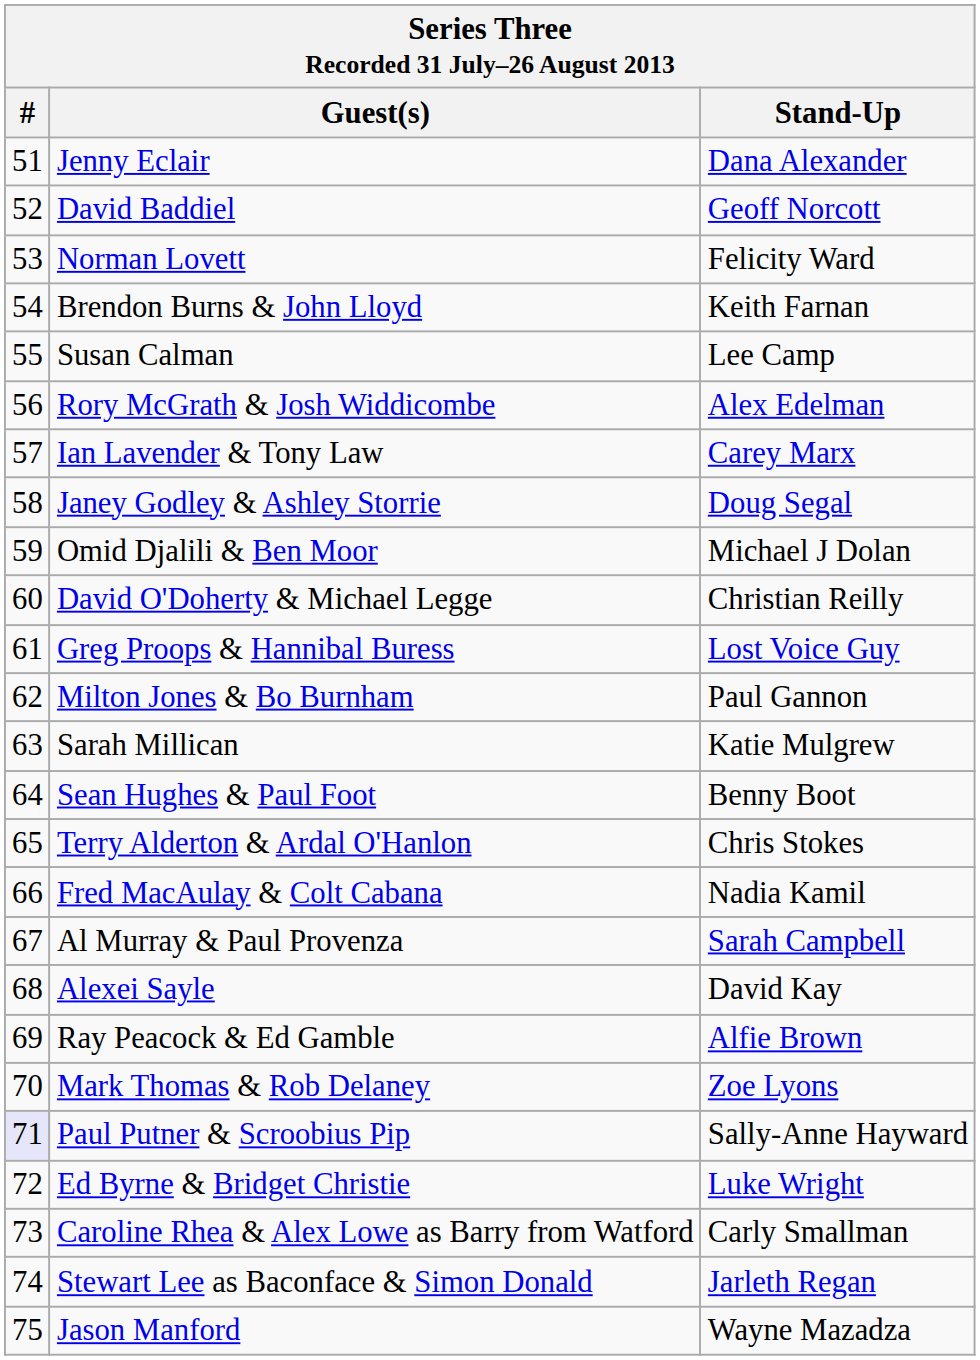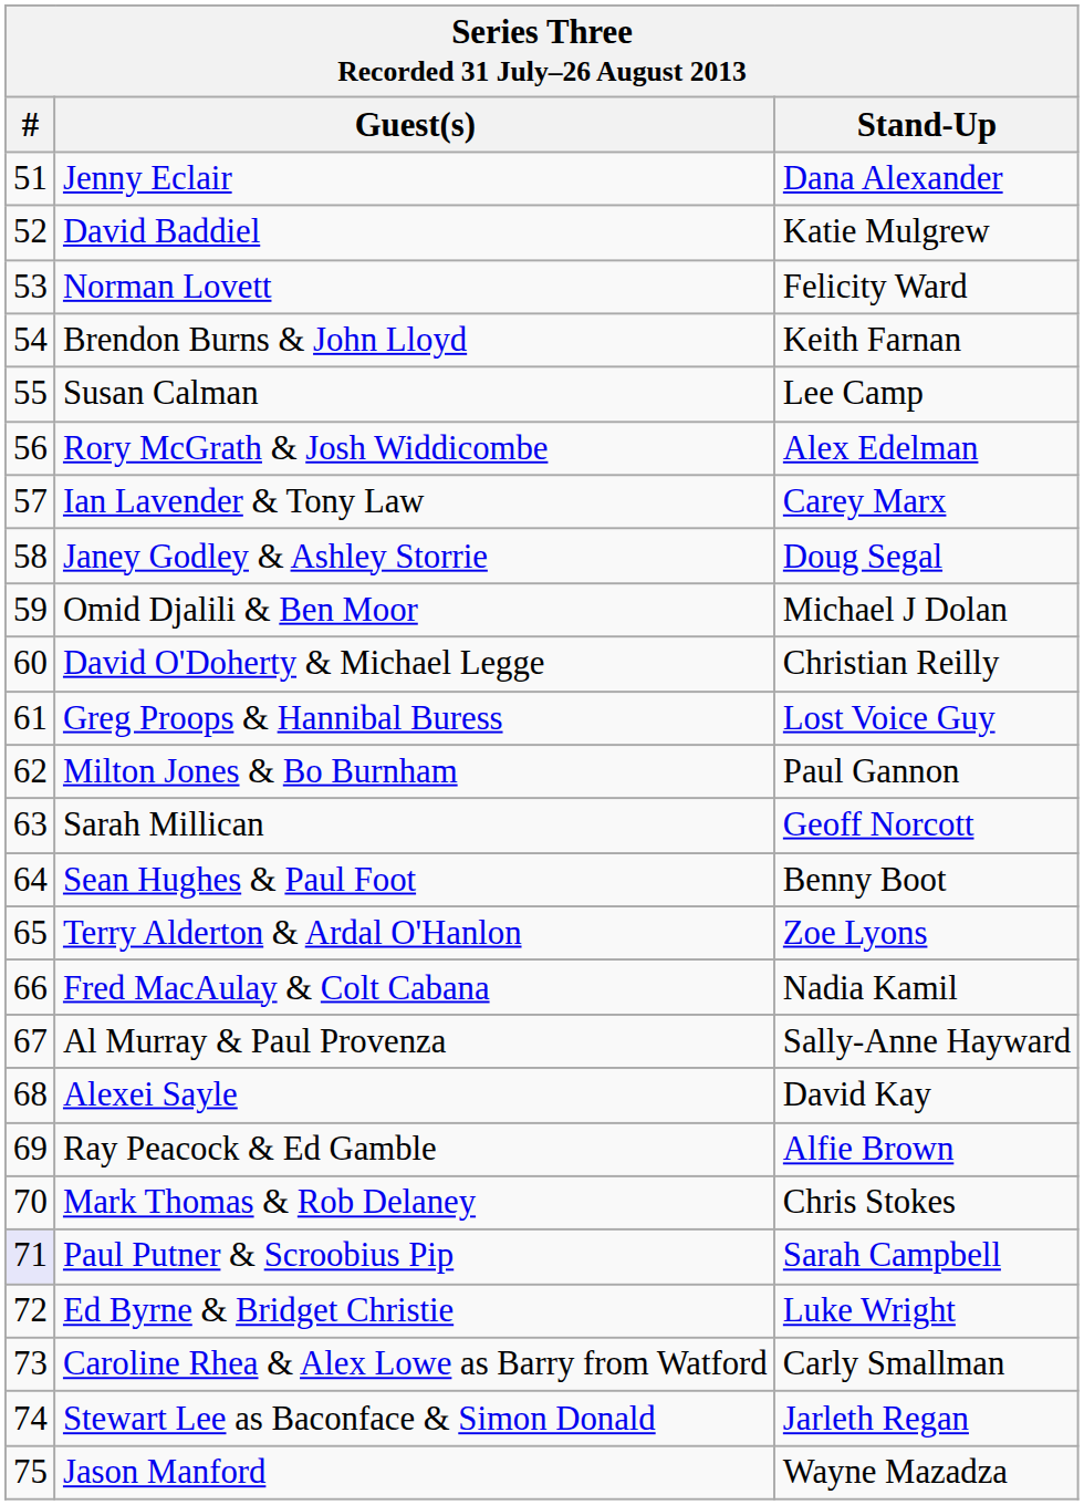 <table class="wikitable">
 <tr>
 <th colspan="3">Series Three<br><small>Recorded 31 July–26 August 2013</small></th>
 </tr>
 <tr>
 <th>#</th>
 <th>Guest(s)</th>
 <th>Stand-Up</th>
 </tr>
 <tr>
 <td>51</td>
 <td><a href='#'>Jenny Eclair</a></td>
 <td><a href='#'>Dana Alexander</a></td>
 </tr>
 <tr>
 <td>52</td>
 <td><a href='#'>David Baddiel</a></td>
-<td><a href='#'>Geoff Norcott</a></td>
+<td>Katie Mulgrew</td>
 </tr>
 <tr>
 <td>53</td>
 <td><a href='#'>Norman Lovett</a></td>
 <td>Felicity Ward</td>
 </tr>
 <tr>
 <td>54</td>
 <td>Brendon Burns & <a href='#'>John Lloyd</a></td>
 <td>Keith Farnan</td>
 </tr>
 <tr>
 <td>55</td>
 <td>Susan Calman</td>
 <td>Lee Camp</td>
 </tr>
 <tr>
 <td>56</td>
 <td><a href='#'>Rory McGrath</a> & <a href='#'>Josh Widdicombe</a></td>
 <td><a href='#'>Alex Edelman</a></td>
 </tr>
 <tr>
 <td>57</td>
 <td><a href='#'>Ian Lavender</a> & Tony Law</td>
 <td><a href='#'>Carey Marx</a></td>
 </tr>
 <tr>
 <td>58</td>
 <td><a href='#'>Janey Godley</a> & <a href='#'>Ashley Storrie</a></td>
 <td><a href='#'>Doug Segal</a></td>
 </tr>
 <tr>
 <td>59</td>
 <td>Omid Djalili & <a href='#'>Ben Moor</a></td>
 <td>Michael J Dolan</td>
 </tr>
 <tr>
 <td>60</td>
 <td><a href='#'>David O'Doherty</a> & Michael Legge</td>
 <td>Christian Reilly</td>
 </tr>
 <tr>
 <td>61</td>
 <td><a href='#'>Greg Proops</a> & <a href='#'>Hannibal Buress</a></td>
 <td><a href='#'>Lost Voice Guy</a></td>
 </tr>
 <tr>
 <td>62</td>
 <td><a href='#'>Milton Jones</a> & <a href='#'>Bo Burnham</a></td>
 <td>Paul Gannon</td>
 </tr>
 <tr>
 <td>63</td>
 <td>Sarah Millican</td>
-<td>Katie Mulgrew</td>
+<td><a href='#'>Geoff Norcott</a></td>
 </tr>
 <tr>
 <td>64</td>
 <td><a href='#'>Sean Hughes</a> & <a href='#'>Paul Foot</a></td>
 <td>Benny Boot</td>
 </tr>
 <tr>
 <td>65</td>
 <td><a href='#'>Terry Alderton</a> & <a href='#'>Ardal O'Hanlon</a></td>
-<td>Chris Stokes</td>
+<td><a href='#'>Zoe Lyons</a></td>
 </tr>
 <tr>
 <td>66</td>
 <td><a href='#'>Fred MacAulay</a> & <a href='#'>Colt Cabana</a></td>
 <td>Nadia Kamil</td>
 </tr>
 <tr>
 <td>67</td>
 <td>Al Murray & Paul Provenza</td>
-<td><a href='#'>Sarah Campbell</a></td>
+<td>Sally-Anne Hayward</td>
 </tr>
 <tr>
 <td>68</td>
 <td><a href='#'>Alexei Sayle</a></td>
 <td>David Kay</td>
 </tr>
 <tr>
 <td>69</td>
 <td>Ray Peacock & Ed Gamble</td>
 <td><a href='#'>Alfie Brown</a></td>
 </tr>
 <tr>
 <td>70</td>
 <td><a href='#'>Mark Thomas</a> & <a href='#'>Rob Delaney</a></td>
-<td><a href='#'>Zoe Lyons</a></td>
+<td>Chris Stokes</td>
 </tr>
 <tr>
 <td style="background: lavender;">71</td>
 <td><a href='#'>Paul Putner</a> & <a href='#'>Scroobius Pip</a></td>
-<td>Sally-Anne Hayward</td>
+<td><a href='#'>Sarah Campbell</a></td>
 </tr>
 <tr>
 <td>72</td>
 <td><a href='#'>Ed Byrne</a> & <a href='#'>Bridget Christie</a></td>
 <td><a href='#'>Luke Wright</a></td>
 </tr>
 <tr>
 <td>73</td>
 <td><a href='#'>Caroline Rhea</a> & <a href='#'>Alex Lowe</a> as Barry from Watford</td>
 <td>Carly Smallman</td>
 </tr>
 <tr>
 <td>74</td>
 <td><a href='#'>Stewart Lee</a> as Baconface & <a href='#'>Simon Donald</a></td>
 <td><a href='#'>Jarleth Regan</a></td>
 </tr>
 <tr>
 <td>75</td>
 <td><a href='#'>Jason Manford</a></td>
 <td>Wayne Mazadza</td>
 </tr>
 </table>
